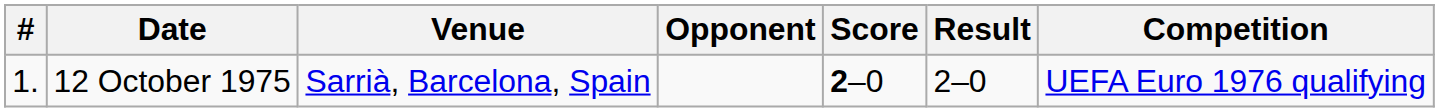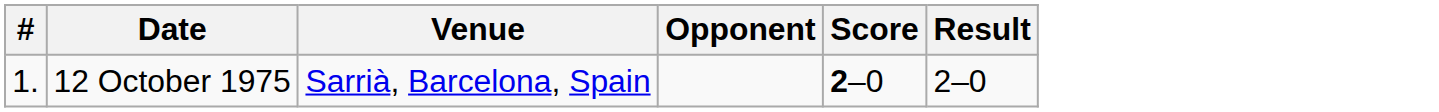 <table class="wikitable" style="font-size:100%">
 <tr>
 <th>#</th>
 <th>Date</th>
 <th>Venue</th>
 <th>Opponent</th>
 <th>Score</th>
 <th>Result</th>
-<th>Competition</th>
 </tr>
 <tr>
 <td>1.</td>
 <td>12 October 1975</td>
 <td><a href='#'>Sarrià</a>, <a href='#'>Barcelona</a>, <a href='#'>Spain</a></td>
 <td></td>
 <td><strong>2</strong>–0</td>
 <td>2–0</td>
-<td><a href='#'>UEFA Euro 1976 qualifying</a></td>
 </tr>
 </table>
